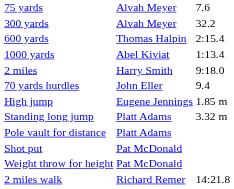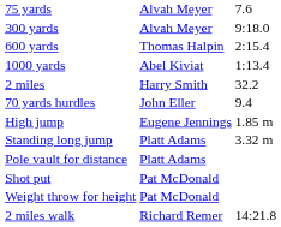 <table>
 <tr>
 <td><a href='#'>75 yards</a></td>
 <td><a href='#'>Alvah Meyer</a></td>
 <td>7.6</td>
 <td></td>
 <td></td>
 <td></td>
 <td></td>
 </tr>
 <tr>
 <td><a href='#'>300 yards</a></td>
 <td><a href='#'>Alvah Meyer</a></td>
-<td>32.2</td>
+<td>9:18.0</td>
 <td></td>
 <td></td>
 <td></td>
 <td></td>
 </tr>
 <tr>
 <td><a href='#'>600 yards</a></td>
 <td><a href='#'>Thomas Halpin</a></td>
 <td>2:15.4</td>
 <td></td>
 <td></td>
 <td></td>
 <td></td>
 </tr>
 <tr>
 <td><a href='#'>1000 yards</a></td>
 <td><a href='#'>Abel Kiviat</a></td>
 <td>1:13.4</td>
 <td></td>
 <td></td>
 <td></td>
 <td></td>
 </tr>
 <tr>
 <td><a href='#'>2 miles</a></td>
 <td><a href='#'>Harry Smith</a></td>
-<td>9:18.0</td>
+<td>32.2</td>
 <td></td>
 <td></td>
 <td></td>
 <td></td>
 </tr>
 <tr>
 <td><a href='#'>70 yards hurdles</a></td>
 <td><a href='#'>John Eller</a></td>
 <td>9.4</td>
 <td></td>
 <td></td>
 <td></td>
 <td></td>
 </tr>
 <tr>
 <td><a href='#'>High jump</a></td>
 <td><a href='#'>Eugene Jennings</a></td>
 <td>1.85 m</td>
 <td></td>
 <td></td>
 <td></td>
 <td></td>
 </tr>
 <tr>
 <td><a href='#'>Standing long jump</a></td>
 <td><a href='#'>Platt Adams</a></td>
 <td>3.32 m</td>
 <td></td>
 <td></td>
 <td></td>
 <td></td>
 </tr>
 <tr>
 <td><a href='#'>Pole vault for distance</a></td>
 <td><a href='#'>Platt Adams</a></td>
 <td></td>
 <td></td>
 <td></td>
 <td></td>
 <td></td>
 </tr>
 <tr>
 <td><a href='#'>Shot put</a></td>
 <td><a href='#'>Pat McDonald</a></td>
 <td></td>
 <td></td>
 <td></td>
 <td></td>
 <td></td>
 </tr>
 <tr>
 <td><a href='#'>Weight throw for height</a></td>
 <td><a href='#'>Pat McDonald</a></td>
 <td></td>
 <td></td>
 <td></td>
 <td></td>
 <td></td>
 </tr>
 <tr>
 <td><a href='#'>2 miles walk</a></td>
 <td><a href='#'>Richard Remer</a></td>
 <td>14:21.8</td>
 <td></td>
 <td></td>
 <td></td>
 <td></td>
 </tr>
 </table>
